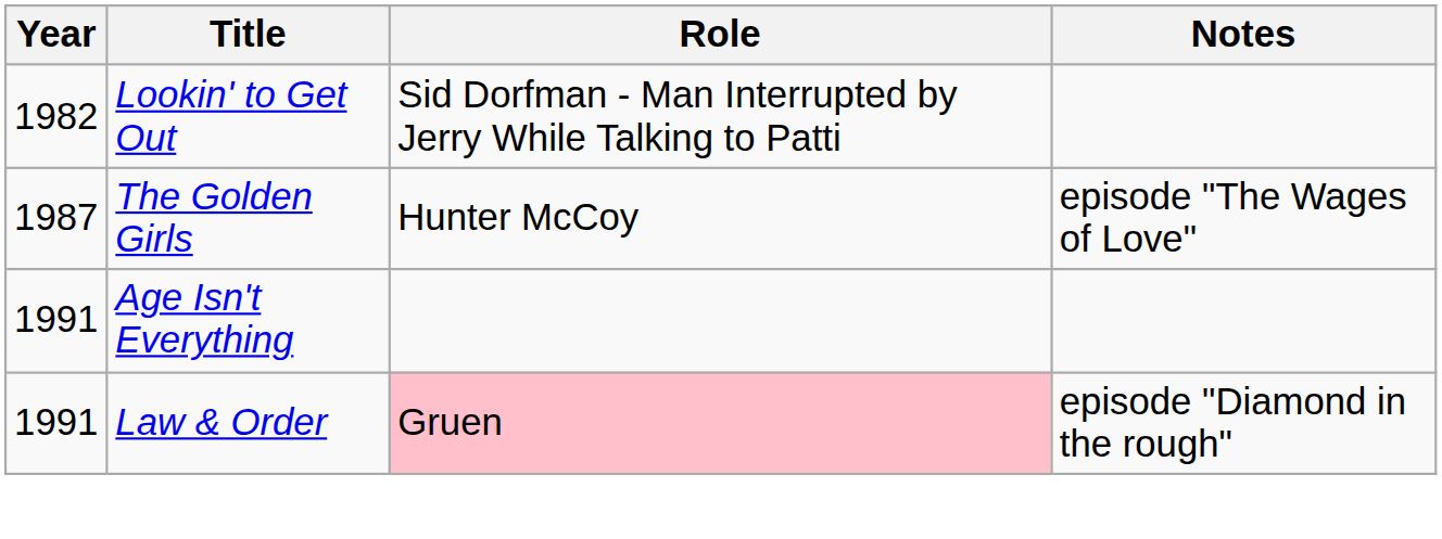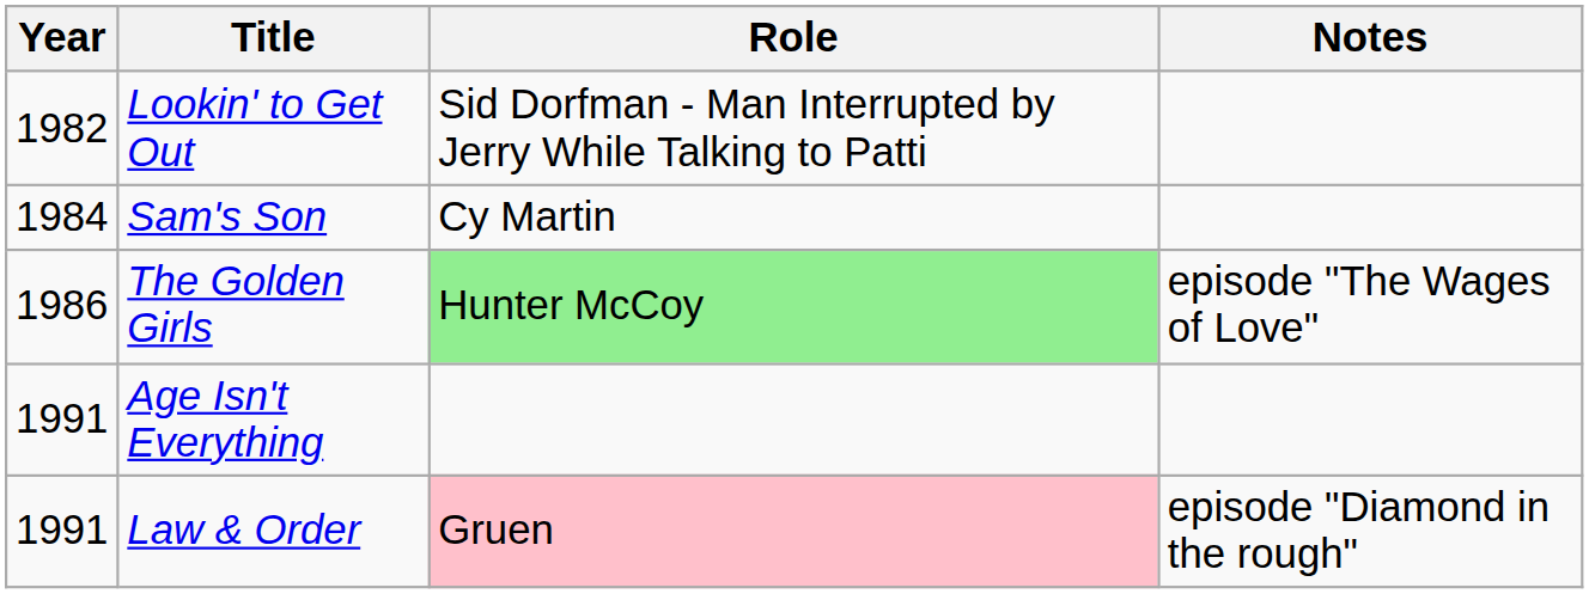 <table class="wikitable">
 <tr>
 <th>Year</th>
 <th>Title</th>
 <th>Role</th>
 <th>Notes</th>
 </tr>
 <tr>
 <td>1982</td>
 <td><em><a href='#'>Lookin' to Get Out</a></em></td>
 <td>Sid Dorfman - Man Interrupted by Jerry While Talking to Patti</td>
 <td></td>
 </tr>
 <tr>
-<td>1987</td>
+<td>1984</td>
+<td><em><a href='#'>Sam's Son</a></em></td>
+<td>Cy Martin</td>
+<td></td>
+</tr>
+<tr>
+<td>1986</td>
 <td><em><a href='#'>The Golden Girls</a></em></td>
-<td>Hunter McCoy</td>
+<td style="background: lightgreen;">Hunter McCoy</td>
 <td>episode "The Wages of Love"</td>
 </tr>
 <tr>
 <td>1991</td>
 <td><em><a href='#'>Age Isn't Everything</a></em></td>
 <td></td>
 <td></td>
 </tr>
 <tr>
 <td>1991</td>
 <td><em><a href='#'>Law & Order</a></em></td>
 <td style="background: pink;">Gruen</td>
 <td>episode "Diamond in the rough"</td>
 </tr>
 </table>
